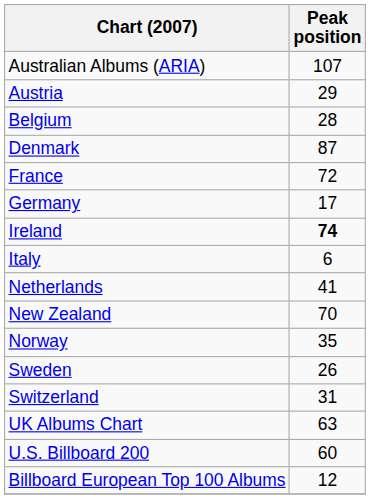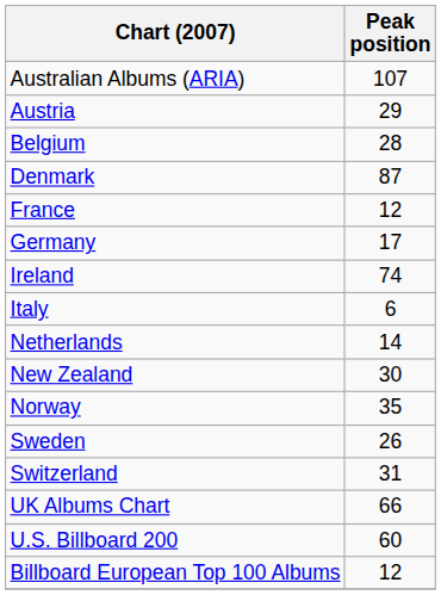 <table class="wikitable">
 <tr>
 <th>Chart (2007)</th>
 <th>Peak<br>position</th>
 </tr>
 <tr>
 <td>Australian Albums (<a href='#'>ARIA</a>)</td>
 <td align="center">107</td>
 </tr>
 <tr>
 <td><a href='#'>Austria</a></td>
 <td align="center">29</td>
 </tr>
 <tr>
 <td><a href='#'>Belgium</a></td>
 <td align="center">28</td>
 </tr>
 <tr>
 <td><a href='#'>Denmark</a></td>
 <td align="center">87</td>
 </tr>
 <tr>
 <td><a href='#'>France</a></td>
-<td align="center">72</td>
+<td align="center">12</td>
 </tr>
 <tr>
 <td><a href='#'>Germany</a></td>
 <td align="center">17</td>
 </tr>
 <tr>
 <td><a href='#'>Ireland</a></td>
-<td align="center"><strong>74</strong></td>
+<td align="center">74</td>
 </tr>
 <tr>
 <td><a href='#'>Italy</a></td>
 <td align="center">6</td>
 </tr>
 <tr>
 <td><a href='#'>Netherlands</a></td>
-<td align="center">41</td>
+<td align="center">14</td>
 </tr>
 <tr>
 <td><a href='#'>New Zealand</a></td>
-<td align="center">70</td>
+<td align="center">30</td>
 </tr>
 <tr>
 <td><a href='#'>Norway</a></td>
 <td align="center">35</td>
 </tr>
 <tr>
 <td><a href='#'>Sweden</a></td>
 <td align="center">26</td>
 </tr>
 <tr>
 <td><a href='#'>Switzerland</a></td>
 <td align="center">31</td>
 </tr>
 <tr>
 <td><a href='#'>UK Albums Chart</a></td>
-<td align="center">63</td>
+<td align="center">66</td>
 </tr>
 <tr>
 <td><a href='#'>U.S. Billboard 200</a></td>
 <td align="center">60</td>
 </tr>
 <tr>
 <td><a href='#'>Billboard European Top 100 Albums</a></td>
 <td align="center">12</td>
 </tr>
 <tr>
 </tr>
 </table>
